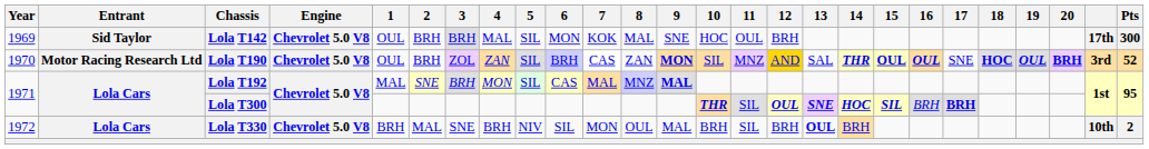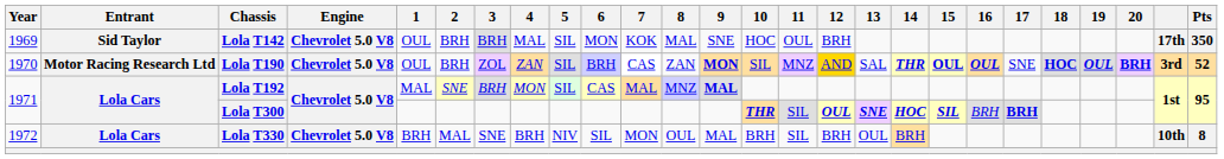 <table class="wikitable" style="text-align:center; font-size:90%">
 <tr>
 <th>Year</th>
 <th>Entrant</th>
 <th>Chassis</th>
 <th>Engine</th>
 <th>1</th>
 <th>2</th>
 <th>3</th>
 <th>4</th>
 <th>5</th>
 <th>6</th>
 <th>7</th>
 <th>8</th>
 <th>9</th>
 <th>10</th>
 <th>11</th>
 <th>12</th>
 <th>13</th>
 <th>14</th>
 <th>15</th>
 <th>16</th>
 <th>17</th>
 <th>18</th>
 <th>19</th>
 <th>20</th>
 <th></th>
 <th>Pts</th>
 </tr>
 <tr>
 <td><a href='#'>1969</a></td>
 <th>Sid Taylor</th>
 <th><a href='#'>Lola</a> <a href='#'>T142</a></th>
 <th><a href='#'>Chevrolet</a> 5.0 <a href='#'>V8</a></th>
 <td><a href='#'>OUL</a></td>
 <td><a href='#'>BRH</a></td>
 <td style="background:#DFDFDF;"><a href='#'>BRH</a><br></td>
 <td><a href='#'>MAL</a></td>
 <td><a href='#'>SIL</a></td>
 <td><a href='#'>MON</a></td>
 <td><a href='#'>KOK</a></td>
 <td><a href='#'>MAL</a></td>
 <td><a href='#'>SNE</a></td>
 <td><a href='#'>HOC</a></td>
 <td><a href='#'>OUL</a></td>
 <td><a href='#'>BRH</a></td>
 <td></td>
 <td></td>
 <td></td>
 <td></td>
 <td></td>
 <td></td>
 <td></td>
 <td></td>
 <th>17th</th>
-<th>300</th>
+<th>350</th>
 </tr>
 <tr>
 <td><a href='#'>1970</a></td>
 <th>Motor Racing Research Ltd</th>
 <th><a href='#'>Lola</a> <a href='#'>T190</a></th>
 <th><a href='#'>Chevrolet</a> 5.0 <a href='#'>V8</a></th>
 <td><a href='#'>OUL</a></td>
 <td><a href='#'>BRH</a></td>
 <td style="background:#EFCFFF;"><a href='#'>ZOL</a><br></td>
 <td style="background:#FFDF9F;"><em><a href='#'>ZAN</a></em><br></td>
 <td style="background:#DFDFDF;"><a href='#'>SIL</a><br></td>
 <td style="background:#CFCFFF;"><a href='#'>BRH</a><br></td>
 <td style="background:#FFFFFF;"><a href='#'>CAS</a><br></td>
 <td><a href='#'>ZAN</a></td>
 <td style="background:#FFDF9F;"><strong><a href='#'>MON</a></strong><br></td>
 <td style="background:#FFDF9F;"><a href='#'>SIL</a><br></td>
 <td style="background:#EFCFFF;"><a href='#'>MNZ</a><br></td>
 <td style="background: gold;"><a href='#'>AND</a></td>
 <td><a href='#'>SAL</a></td>
 <td style="background:#FFFFBF;"><strong><em><a href='#'>THR</a></em></strong><br></td>
 <td style="background:#FFFFBF;"><strong><a href='#'>OUL</a></strong><br></td>
 <td style="background:#FFDF9F;"><strong><em><a href='#'>OUL</a></em></strong><br></td>
 <td><a href='#'>SNE</a></td>
 <td style="background:#DFDFDF;"><strong><a href='#'>HOC</a></strong><br></td>
 <td style="background:#DFDFDF;"><strong><em><a href='#'>OUL</a></em></strong><br></td>
 <td style="background:#EFCFFF;"><strong><a href='#'>BRH</a></strong><br></td>
 <th style="background:#FFDF9F;">3rd</th>
 <th style="background:#FFDF9F;">52</th>
 </tr>
 <tr>
 <td rowspan=2><a href='#'>1971</a></td>
 <th rowspan=2><a href='#'>Lola Cars</a></th>
 <th><a href='#'>Lola</a> <a href='#'>T192</a></th>
 <th rowspan=2><a href='#'>Chevrolet</a> 5.0 <a href='#'>V8</a></th>
 <td><a href='#'>MAL</a></td>
 <td style="background:#FFFFBF;"><em><a href='#'>SNE</a></em><br></td>
 <td style="background:#DFDFDF;"><em><a href='#'>BRH</a></em><br></td>
 <td style="background:#FFFFBF;"><em><a href='#'>MON</a></em><br></td>
 <td style="background:#DFFFDF;"><a href='#'>SIL</a><br></td>
 <td style="background:#FFFFBF;"><a href='#'>CAS</a><br></td>
 <td style="background:#FFDF9F;"><a href='#'>MAL</a><br></td>
 <td style="background:#CFCFFF;"><a href='#'>MNZ</a><br></td>
 <td style="background:#DFDFDF;"><strong><a href='#'>MAL</a></strong><br></td>
 <td></td>
 <td></td>
 <td></td>
 <td></td>
 <td></td>
 <td></td>
 <td></td>
 <td></td>
 <td></td>
 <td></td>
 <td></td>
 <th style="background:#FFFFBF;" rowspan=2>1st</th>
 <th style="background:#FFFFBF;" rowspan=2>95</th>
 </tr>
 <tr>
 <th><a href='#'>Lola</a> <a href='#'>T300</a></th>
 <td></td>
 <td></td>
 <td></td>
 <td></td>
 <td></td>
 <td></td>
 <td></td>
 <td></td>
 <td></td>
 <td style="background:#FFDF9F;"><strong><em><a href='#'>THR</a></em></strong><br></td>
 <td style="background:#DFDFDF;"><a href='#'>SIL</a><br></td>
 <td style="background:#FFFFBF;"><strong><em><a href='#'>OUL</a></em></strong><br></td>
 <td style="background:#EFCFFF;"><strong><em><a href='#'>SNE</a></em></strong><br></td>
 <td style="background:#FFFFBF;"><strong><em><a href='#'>HOC</a></em></strong> <br></td>
 <td style="background:#FFFFBF;"><strong><em><a href='#'>SIL</a></em></strong><br></td>
 <td style="background:#DFDFDF;"><em><a href='#'>BRH</a></em><br></td>
 <td style="background:#DFDFDF;"><strong><a href='#'>BRH</a></strong><br></td>
 <td></td>
 <td></td>
 <td></td>
 </tr>
 <tr>
 <td><a href='#'>1972</a></td>
 <th><a href='#'>Lola Cars</a></th>
 <th><a href='#'>Lola</a> <a href='#'>T330</a></th>
 <th><a href='#'>Chevrolet</a> 5.0 <a href='#'>V8</a></th>
 <td><a href='#'>BRH</a></td>
 <td><a href='#'>MAL</a></td>
 <td><a href='#'>SNE</a></td>
 <td><a href='#'>BRH</a></td>
 <td><a href='#'>NIV</a></td>
 <td><a href='#'>SIL</a></td>
 <td><a href='#'>MON</a></td>
 <td><a href='#'>OUL</a></td>
 <td><a href='#'>MAL</a></td>
 <td><a href='#'>BRH</a></td>
 <td><a href='#'>SIL</a></td>
 <td><a href='#'>BRH</a></td>
-<td><strong><a href='#'>OUL</a></strong></td>
+<td><a href='#'>OUL</a></td>
 <td style="background:#FFDF9F;"><a href='#'>BRH</a><br></td>
 <td></td>
 <td></td>
 <td></td>
 <td></td>
 <td></td>
 <td></td>
 <th>10th</th>
-<th>2</th>
+<th>8</th>
 </tr>
 <tr>
 <th colspan="26"></th>
 </tr>
 </table>
